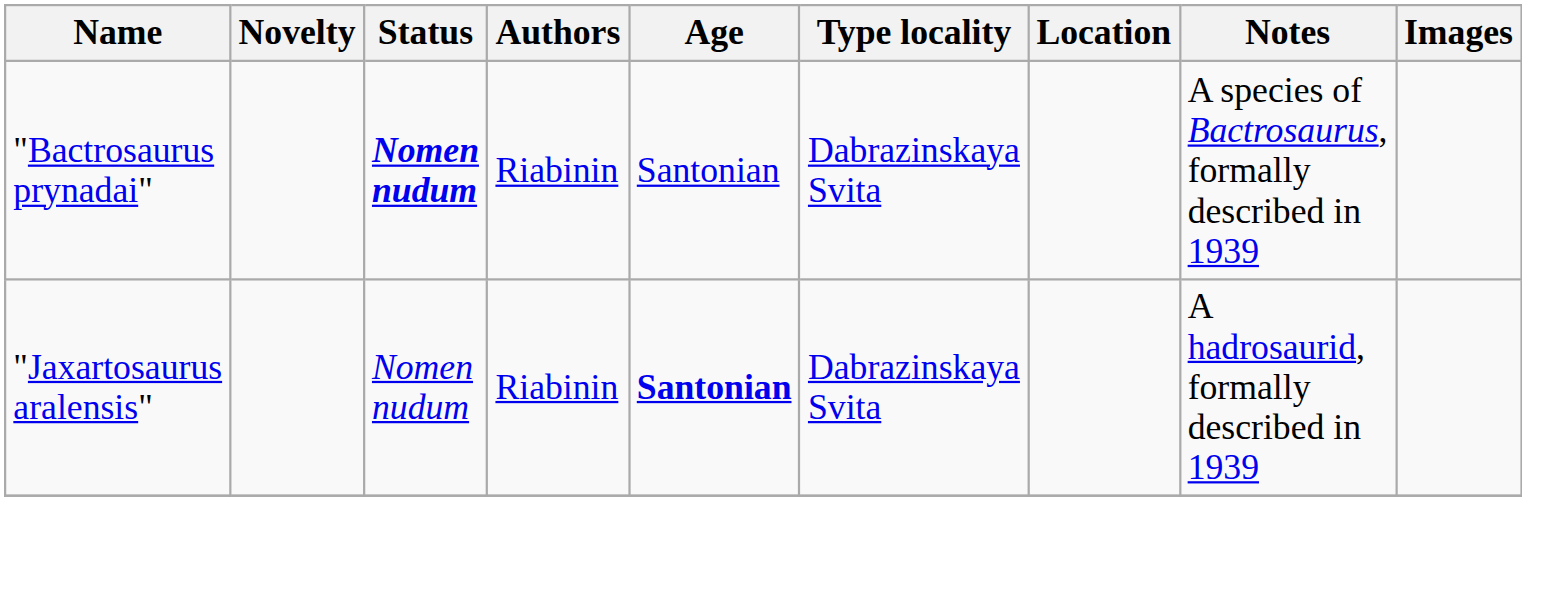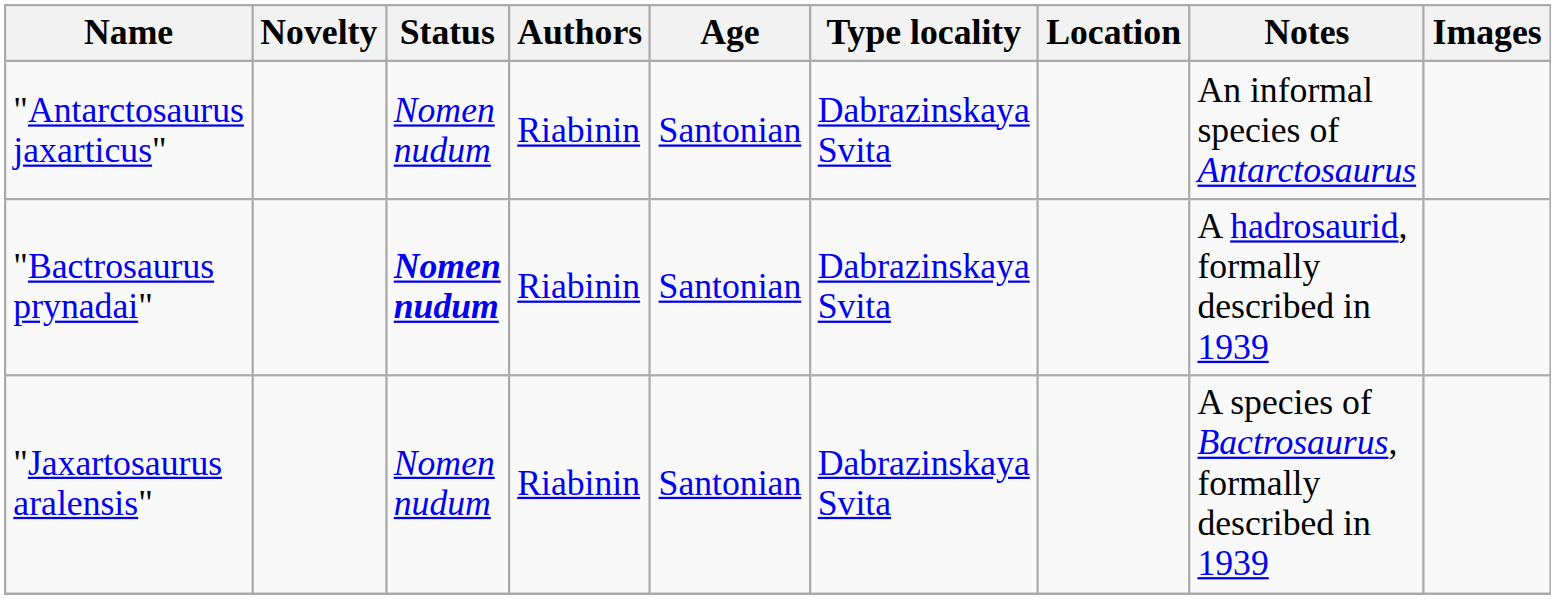 <table class="wikitable sortable" align="center" width="100%">
 <tr>
 <th>Name</th>
 <th>Novelty</th>
 <th>Status</th>
 <th>Authors</th>
 <th>Age</th>
 <th>Type locality</th>
 <th>Location</th>
 <th>Notes</th>
 <th>Images</th>
 </tr>
 <tr>
+<td>"<a href='#'>Antarctosaurus jaxarticus</a>"</td>
+<td></td>
+<td><em><a href='#'>Nomen nudum</a></em></td>
+<td><a href='#'>Riabinin</a></td>
+<td><a href='#'>Santonian</a></td>
+<td><a href='#'>Dabrazinskaya Svita</a></td>
+<td></td>
+<td>An informal species of <em><a href='#'>Antarctosaurus</a></em></td>
+<td></td>
+</tr>
+<tr>
 <td>"<a href='#'>Bactrosaurus prynadai</a>"</td>
 <td></td>
 <td><strong><em><a href='#'>Nomen nudum</a></em></strong></td>
+<td><a href='#'>Riabinin</a></td>
+<td><a href='#'>Santonian</a></td>
+<td><a href='#'>Dabrazinskaya Svita</a></td>
+<td></td>
+<td>A <a href='#'>hadrosaurid</a>, formally described in <a href='#'>1939</a></td>
+<td></td>
+</tr>
+<tr>
+<td>"<a href='#'>Jaxartosaurus aralensis</a>"</td>
+<td></td>
+<td><em><a href='#'>Nomen nudum</a></em></td>
 <td><a href='#'>Riabinin</a></td>
 <td><a href='#'>Santonian</a></td>
 <td><a href='#'>Dabrazinskaya Svita</a></td>
 <td></td>
 <td>A species of <em><a href='#'>Bactrosaurus</a></em>, formally described in <a href='#'>1939</a></td>
 <td></td>
 </tr>
 <tr>
-<td>"<a href='#'>Jaxartosaurus aralensis</a>"</td>
-<td></td>
-<td><em><a href='#'>Nomen nudum</a></em></td>
-<td><a href='#'>Riabinin</a></td>
-<td><strong><a href='#'>Santonian</a></strong></td>
-<td><a href='#'>Dabrazinskaya Svita</a></td>
-<td></td>
-<td>A <a href='#'>hadrosaurid</a>, formally described in <a href='#'>1939</a></td>
-<td></td>
-</tr>
-<tr>
 </tr>
 </table>
